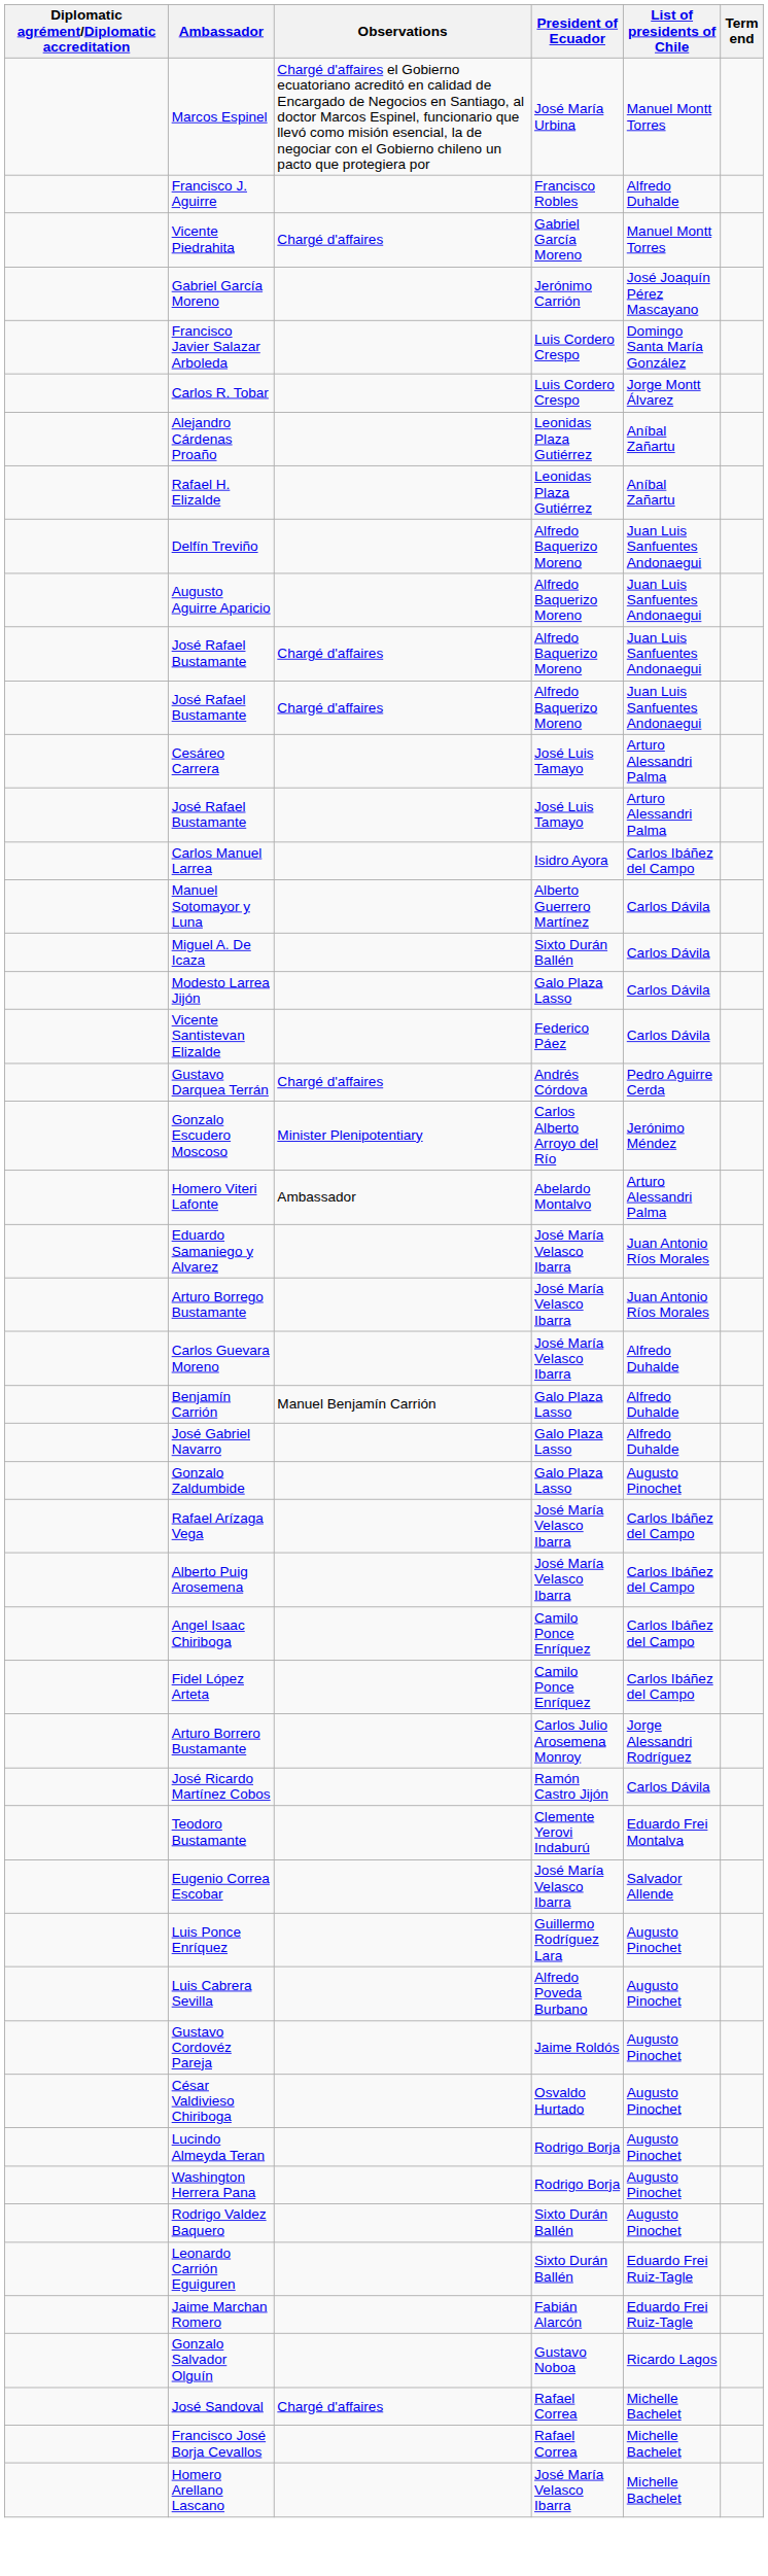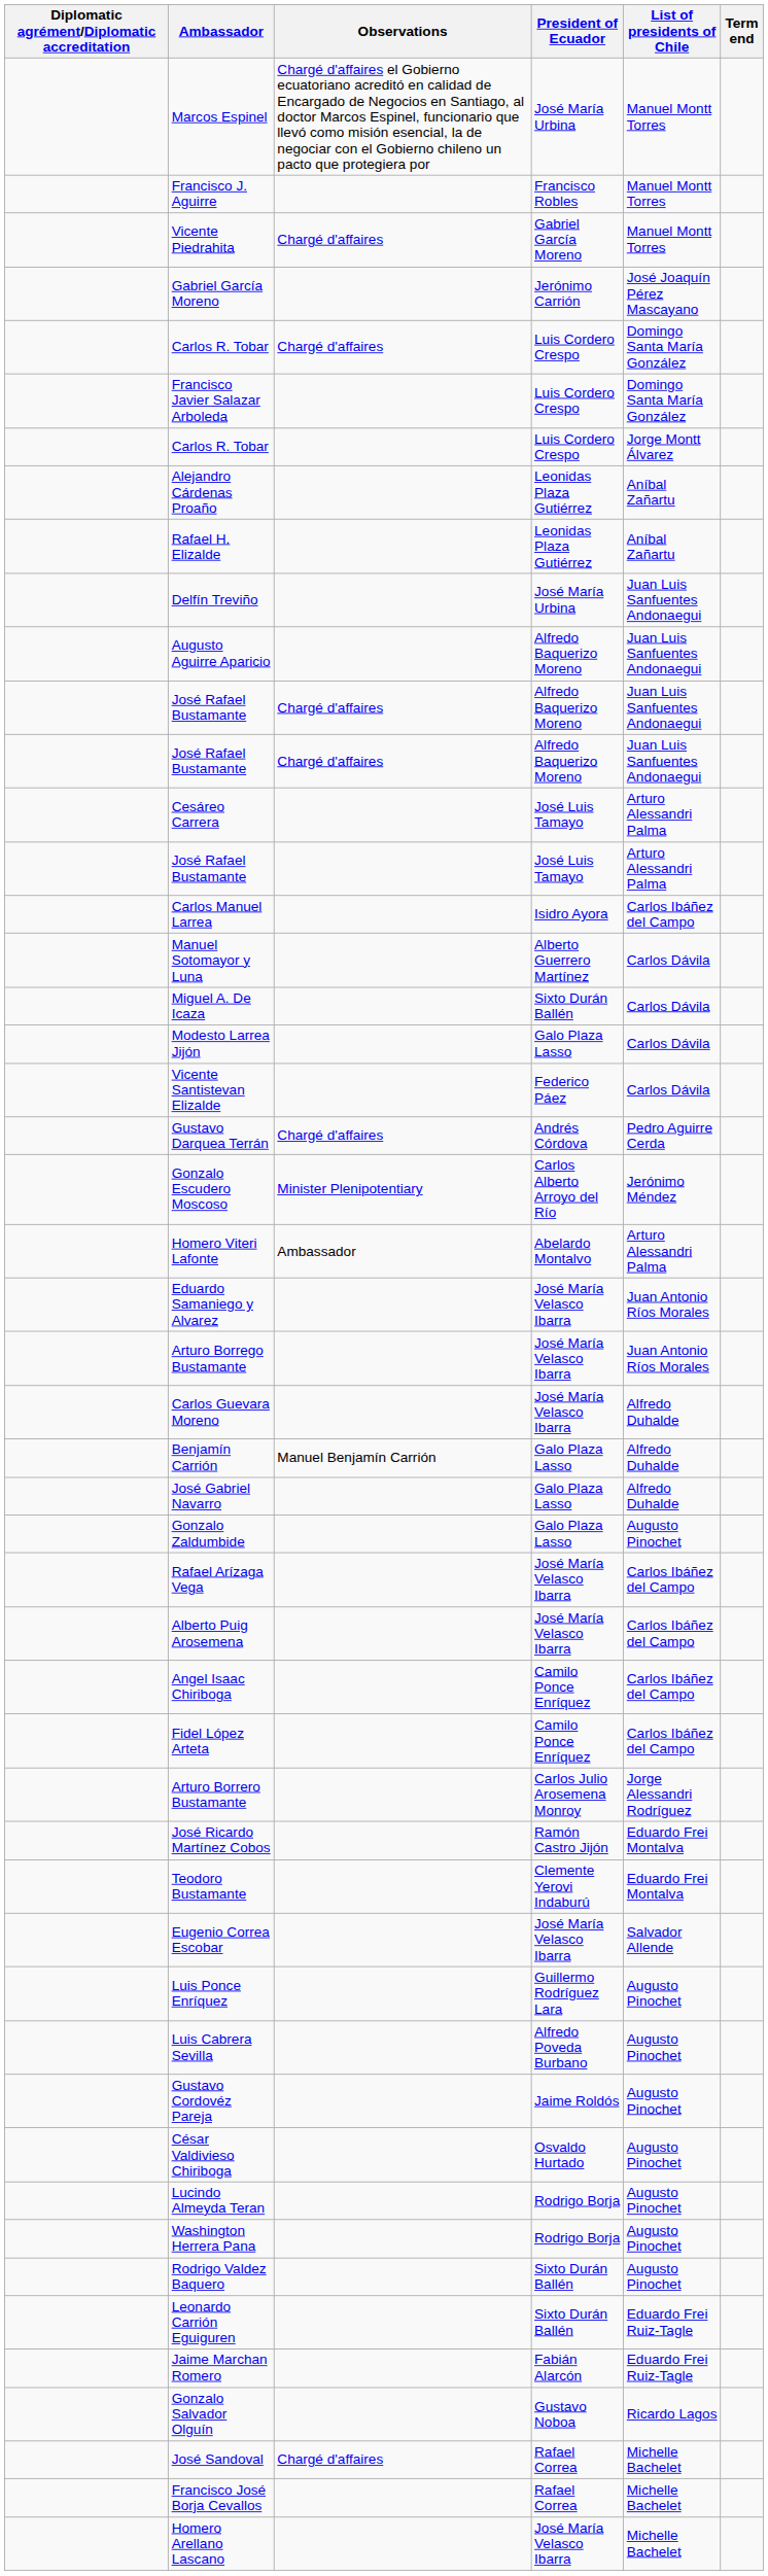 <table class="wikitable sortable">
 <tr>
 <th>Diplomatic <a href='#'>agrément</a>/<a href='#'>Diplomatic accreditation</a></th>
 <th><a href='#'>Ambassador</a></th>
 <th>Observations</th>
 <th><a href='#'>President of Ecuador</a></th>
 <th><a href='#'>List of presidents of Chile</a></th>
 <th>Term end</th>
 </tr>
 <tr>
 <td></td>
 <td><a href='#'>Marcos Espinel</a></td>
 <td><a href='#'>Chargé d'affaires</a> el Gobierno ecuatoriano acreditó en calidad de Encargado de Negocios en Santiago, al doctor Marcos Espinel, funcionario que llevó como misión esencial, la de negociar con el Gobierno chileno un pacto que protegiera por</td>
 <td><a href='#'>José María Urbina</a></td>
 <td><a href='#'>Manuel Montt Torres</a></td>
 <td></td>
 </tr>
 <tr>
 <td></td>
 <td><a href='#'>Francisco J. Aguirre</a></td>
 <td></td>
 <td><a href='#'>Francisco Robles</a></td>
-<td><a href='#'>Alfredo Duhalde </a></td>
+<td><a href='#'>Manuel Montt Torres</a></td>
 <td></td>
 </tr>
 <tr>
 <td></td>
 <td><a href='#'>Vicente Piedrahita</a></td>
 <td><a href='#'>Chargé d'affaires</a></td>
 <td><a href='#'>Gabriel García Moreno</a></td>
 <td><a href='#'>Manuel Montt Torres</a></td>
 <td></td>
 </tr>
 <tr>
 <td></td>
 <td><a href='#'>Gabriel García Moreno</a></td>
 <td></td>
 <td><a href='#'>Jerónimo Carrión</a></td>
 <td><a href='#'>José Joaquín Pérez Mascayano</a></td>
+<td></td>
+</tr>
+<tr>
+<td></td>
+<td><a href='#'>Carlos R. Tobar</a></td>
+<td><a href='#'>Chargé d'affaires</a></td>
+<td><a href='#'>Luis Cordero Crespo</a></td>
+<td><a href='#'>Domingo Santa María González</a></td>
 <td></td>
 </tr>
 <tr>
 <td></td>
 <td><a href='#'>Francisco Javier Salazar Arboleda</a></td>
 <td></td>
 <td><a href='#'>Luis Cordero Crespo</a></td>
 <td><a href='#'>Domingo Santa María González</a></td>
 <td></td>
 </tr>
 <tr>
 <td></td>
 <td><a href='#'>Carlos R. Tobar</a></td>
 <td></td>
 <td><a href='#'>Luis Cordero Crespo</a></td>
 <td><a href='#'>Jorge Montt Álvarez</a></td>
 <td></td>
 </tr>
 <tr>
 <td></td>
 <td><a href='#'>Alejandro Cárdenas Proaño</a></td>
 <td></td>
 <td><a href='#'>Leonidas Plaza Gutiérrez</a></td>
 <td><a href='#'>Aníbal Zañartu </a></td>
 <td></td>
 </tr>
 <tr>
 <td></td>
 <td><a href='#'>Rafael H. Elizalde</a></td>
 <td></td>
 <td><a href='#'>Leonidas Plaza Gutiérrez</a></td>
 <td><a href='#'>Aníbal Zañartu </a></td>
 <td></td>
 </tr>
 <tr>
 <td></td>
 <td><a href='#'>Delfín Treviño</a></td>
 <td></td>
-<td><a href='#'>Alfredo Baquerizo Moreno</a></td>
+<td><a href='#'>José María Urbina</a></td>
 <td><a href='#'>Juan Luis Sanfuentes Andonaegui</a></td>
 <td></td>
 </tr>
 <tr>
 <td></td>
 <td><a href='#'>Augusto Aguirre Aparicio</a></td>
 <td></td>
 <td><a href='#'>Alfredo Baquerizo Moreno</a></td>
 <td><a href='#'>Juan Luis Sanfuentes Andonaegui</a></td>
 <td></td>
 </tr>
 <tr>
 <td></td>
 <td><a href='#'>José Rafael Bustamante</a></td>
 <td><a href='#'>Chargé d'affaires</a></td>
 <td><a href='#'>Alfredo Baquerizo Moreno</a></td>
 <td><a href='#'>Juan Luis Sanfuentes Andonaegui</a></td>
 <td></td>
 </tr>
 <tr>
 <td></td>
 <td><a href='#'>José Rafael Bustamante</a></td>
 <td><a href='#'>Chargé d'affaires</a></td>
 <td><a href='#'>Alfredo Baquerizo Moreno</a></td>
 <td><a href='#'>Juan Luis Sanfuentes Andonaegui</a></td>
 <td></td>
 </tr>
 <tr>
 <td></td>
 <td><a href='#'>Cesáreo Carrera</a></td>
 <td></td>
 <td><a href='#'>José Luis Tamayo</a></td>
 <td><a href='#'>Arturo Alessandri Palma</a></td>
 <td></td>
 </tr>
 <tr>
 <td></td>
 <td><a href='#'>José Rafael Bustamante</a></td>
 <td></td>
 <td><a href='#'>José Luis Tamayo</a></td>
 <td><a href='#'>Arturo Alessandri Palma</a></td>
 <td></td>
 </tr>
 <tr>
 <td></td>
 <td><a href='#'>Carlos Manuel Larrea</a></td>
 <td></td>
 <td><a href='#'>Isidro Ayora</a></td>
 <td><a href='#'>Carlos Ibáñez del Campo</a></td>
 <td></td>
 </tr>
 <tr>
 <td></td>
 <td><a href='#'>Manuel Sotomayor y Luna</a></td>
 <td></td>
 <td><a href='#'>Alberto Guerrero Martínez</a></td>
 <td><a href='#'>Carlos Dávila </a></td>
 <td></td>
 </tr>
 <tr>
 <td></td>
 <td><a href='#'>Miguel A. De Icaza</a></td>
 <td></td>
 <td><a href='#'>Sixto Durán Ballén</a></td>
 <td><a href='#'>Carlos Dávila </a></td>
 <td></td>
 </tr>
 <tr>
 <td></td>
 <td><a href='#'>Modesto Larrea Jijón</a></td>
 <td></td>
 <td><a href='#'>Galo Plaza Lasso</a></td>
 <td><a href='#'>Carlos Dávila </a></td>
 <td></td>
 </tr>
 <tr>
 <td></td>
 <td><a href='#'>Vicente Santistevan Elizalde</a></td>
 <td></td>
 <td><a href='#'>Federico Páez</a></td>
 <td><a href='#'>Carlos Dávila </a></td>
 <td></td>
 </tr>
 <tr>
 <td></td>
 <td><a href='#'>Gustavo Darquea Terrán</a></td>
 <td><a href='#'>Chargé d'affaires</a></td>
 <td><a href='#'>Andrés Córdova</a></td>
 <td><a href='#'>Pedro Aguirre Cerda</a></td>
 <td></td>
 </tr>
 <tr>
 <td></td>
 <td><a href='#'>Gonzalo Escudero Moscoso</a></td>
 <td><a href='#'>Minister Plenipotentiary</a></td>
 <td><a href='#'>Carlos Alberto Arroyo del Río</a></td>
 <td><a href='#'>Jerónimo Méndez </a></td>
 <td></td>
 </tr>
 <tr>
 <td></td>
 <td><a href='#'>Homero Viteri Lafonte</a></td>
 <td>Ambassador</td>
 <td><a href='#'>Abelardo Montalvo</a></td>
 <td><a href='#'>Arturo Alessandri Palma</a></td>
 <td></td>
 </tr>
 <tr>
 <td></td>
 <td><a href='#'>Eduardo Samaniego y Alvarez</a></td>
 <td></td>
 <td><a href='#'>José María Velasco Ibarra</a></td>
 <td><a href='#'>Juan Antonio Ríos Morales</a></td>
 <td></td>
 </tr>
 <tr>
 <td></td>
 <td><a href='#'>Arturo Borrego Bustamante</a></td>
 <td></td>
 <td><a href='#'>José María Velasco Ibarra</a></td>
 <td><a href='#'>Juan Antonio Ríos Morales</a></td>
 <td></td>
 </tr>
 <tr>
 <td></td>
 <td><a href='#'>Carlos Guevara Moreno</a></td>
 <td></td>
 <td><a href='#'>José María Velasco Ibarra</a></td>
 <td><a href='#'>Alfredo Duhalde </a></td>
 <td></td>
 </tr>
 <tr>
 <td></td>
 <td><a href='#'>Benjamín Carrión</a></td>
 <td>Manuel Benjamín Carrión</td>
 <td><a href='#'>Galo Plaza Lasso</a></td>
 <td><a href='#'>Alfredo Duhalde </a></td>
 <td></td>
 </tr>
 <tr>
 <td></td>
 <td><a href='#'>José Gabriel Navarro</a></td>
 <td></td>
 <td><a href='#'>Galo Plaza Lasso</a></td>
 <td><a href='#'>Alfredo Duhalde </a></td>
 <td></td>
 </tr>
 <tr>
 <td></td>
 <td><a href='#'>Gonzalo Zaldumbide</a></td>
 <td></td>
 <td><a href='#'>Galo Plaza Lasso</a></td>
 <td><a href='#'>Augusto Pinochet</a></td>
 <td></td>
 </tr>
 <tr>
 <td></td>
 <td><a href='#'>Rafael Arízaga Vega</a></td>
 <td></td>
 <td><a href='#'>José María Velasco Ibarra</a></td>
 <td><a href='#'>Carlos Ibáñez del Campo</a></td>
 <td></td>
 </tr>
 <tr>
 <td></td>
 <td><a href='#'>Alberto Puig Arosemena</a></td>
 <td></td>
 <td><a href='#'>José María Velasco Ibarra</a></td>
 <td><a href='#'>Carlos Ibáñez del Campo</a></td>
 <td></td>
 </tr>
 <tr>
 <td></td>
 <td><a href='#'>Angel Isaac Chiriboga</a></td>
 <td></td>
 <td><a href='#'>Camilo Ponce Enríquez</a></td>
 <td><a href='#'>Carlos Ibáñez del Campo</a></td>
 <td></td>
 </tr>
 <tr>
 <td></td>
 <td><a href='#'>Fidel López Arteta</a></td>
 <td></td>
 <td><a href='#'>Camilo Ponce Enríquez</a></td>
 <td><a href='#'>Carlos Ibáñez del Campo</a></td>
 <td></td>
 </tr>
 <tr>
 <td></td>
 <td><a href='#'>Arturo Borrero Bustamante</a></td>
 <td></td>
 <td><a href='#'>Carlos Julio Arosemena Monroy</a></td>
 <td><a href='#'>Jorge Alessandri Rodríguez</a></td>
 <td></td>
 </tr>
 <tr>
 <td></td>
 <td><a href='#'>José Ricardo Martínez Cobos</a></td>
 <td></td>
 <td><a href='#'>Ramón Castro Jijón</a></td>
-<td><a href='#'>Carlos Dávila </a></td>
+<td><a href='#'>Eduardo Frei Montalva</a></td>
 <td></td>
 </tr>
 <tr>
 <td></td>
 <td><a href='#'>Teodoro Bustamante</a></td>
 <td></td>
 <td><a href='#'>Clemente Yerovi Indaburú</a></td>
 <td><a href='#'>Eduardo Frei Montalva</a></td>
 <td></td>
 </tr>
 <tr>
 <td></td>
 <td><a href='#'>Eugenio Correa Escobar</a></td>
 <td></td>
 <td><a href='#'>José María Velasco Ibarra</a></td>
 <td><a href='#'>Salvador Allende</a></td>
 <td></td>
 </tr>
 <tr>
 <td></td>
 <td><a href='#'>Luis Ponce Enríquez</a></td>
 <td></td>
 <td><a href='#'>Guillermo Rodríguez Lara</a></td>
 <td><a href='#'>Augusto Pinochet</a></td>
 <td></td>
 </tr>
 <tr>
 <td></td>
 <td><a href='#'>Luis Cabrera Sevilla</a></td>
 <td></td>
 <td><a href='#'>Alfredo Poveda Burbano</a></td>
 <td><a href='#'>Augusto Pinochet</a></td>
 <td></td>
 </tr>
 <tr>
 <td></td>
 <td><a href='#'>Gustavo Cordovéz Pareja</a></td>
 <td></td>
 <td><a href='#'>Jaime Roldós</a></td>
 <td><a href='#'>Augusto Pinochet</a></td>
 <td></td>
 </tr>
 <tr>
 <td></td>
 <td><a href='#'>César Valdivieso Chiriboga</a></td>
 <td></td>
 <td><a href='#'>Osvaldo Hurtado</a></td>
 <td><a href='#'>Augusto Pinochet</a></td>
 <td></td>
 </tr>
 <tr>
 <td></td>
 <td><a href='#'>Lucindo Almeyda Teran</a></td>
 <td></td>
 <td><a href='#'>Rodrigo Borja</a></td>
 <td><a href='#'>Augusto Pinochet</a></td>
 <td></td>
 </tr>
 <tr>
 <td></td>
 <td><a href='#'>Washington Herrera Pana</a></td>
 <td></td>
 <td><a href='#'>Rodrigo Borja</a></td>
 <td><a href='#'>Augusto Pinochet</a></td>
 <td></td>
 </tr>
 <tr>
 <td></td>
 <td><a href='#'>Rodrigo Valdez Baquero</a></td>
 <td></td>
 <td><a href='#'>Sixto Durán Ballén</a></td>
 <td><a href='#'>Augusto Pinochet</a></td>
 <td></td>
 </tr>
 <tr>
 <td></td>
 <td><a href='#'>Leonardo Carrión Eguiguren</a></td>
 <td></td>
 <td><a href='#'>Sixto Durán Ballén</a></td>
 <td><a href='#'>Eduardo Frei Ruiz-Tagle</a></td>
 <td></td>
 </tr>
 <tr>
 <td></td>
 <td><a href='#'>Jaime Marchan Romero</a></td>
 <td></td>
 <td><a href='#'>Fabián Alarcón</a></td>
 <td><a href='#'>Eduardo Frei Ruiz-Tagle</a></td>
 <td></td>
 </tr>
 <tr>
 <td></td>
 <td><a href='#'>Gonzalo Salvador Olguín</a></td>
 <td></td>
 <td><a href='#'>Gustavo Noboa</a></td>
 <td><a href='#'>Ricardo Lagos</a></td>
 <td></td>
 </tr>
 <tr>
 <td></td>
 <td><a href='#'>José Sandoval</a></td>
 <td><a href='#'>Chargé d'affaires</a></td>
 <td><a href='#'>Rafael Correa</a></td>
 <td><a href='#'>Michelle Bachelet</a></td>
 <td></td>
 </tr>
 <tr>
 <td></td>
 <td><a href='#'>Francisco José Borja Cevallos</a></td>
 <td></td>
 <td><a href='#'>Rafael Correa</a></td>
 <td><a href='#'>Michelle Bachelet</a></td>
 <td></td>
 </tr>
 <tr>
 <td></td>
 <td><a href='#'>Homero Arellano Lascano</a></td>
 <td></td>
 <td><a href='#'>José María Velasco Ibarra</a></td>
 <td><a href='#'>Michelle Bachelet</a></td>
 <td></td>
 </tr>
 </table>
